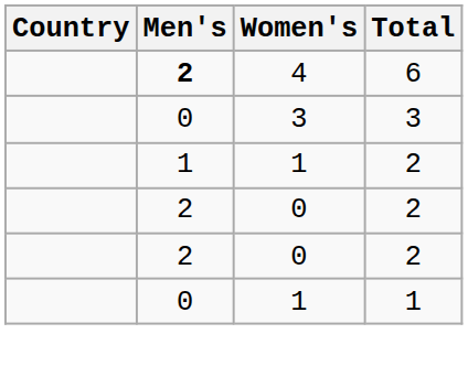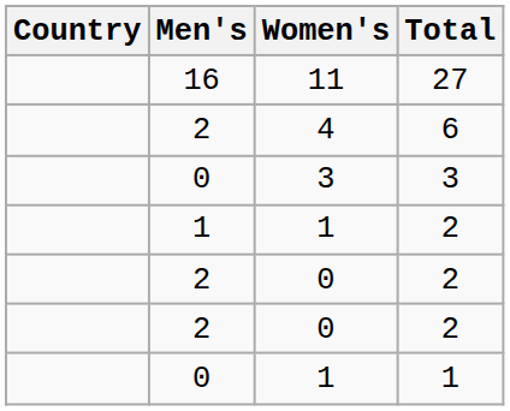 <table class="wikitable sortable" style="text-align:center">
 <tr>
 <th>Country</th>
 <th>Men's</th>
 <th>Women's</th>
 <th>Total</th>
 </tr>
 <tr>
 <td align="left"></td>
-<td><strong>2</strong></td>
+<td>16</td>
+<td>11</td>
+<td>27</td>
+</tr>
+<tr>
+<td align="left"></td>
+<td>2</td>
 <td>4</td>
 <td>6</td>
 </tr>
 <tr>
 <td align="left"></td>
 <td>0</td>
 <td>3</td>
 <td>3</td>
 </tr>
 <tr>
 <td align="left"></td>
 <td>1</td>
 <td>1</td>
 <td>2</td>
 </tr>
 <tr>
 <td align="left"></td>
 <td>2</td>
 <td>0</td>
 <td>2</td>
 </tr>
 <tr>
 <td align="left"></td>
 <td>2</td>
 <td>0</td>
 <td>2</td>
 </tr>
 <tr>
 <td align="left"></td>
 <td>0</td>
 <td>1</td>
 <td>1</td>
 </tr>
 </table>
